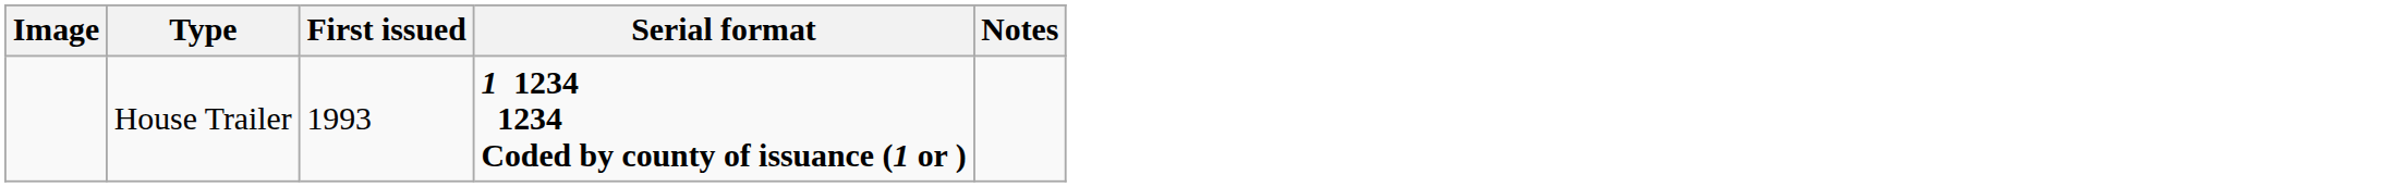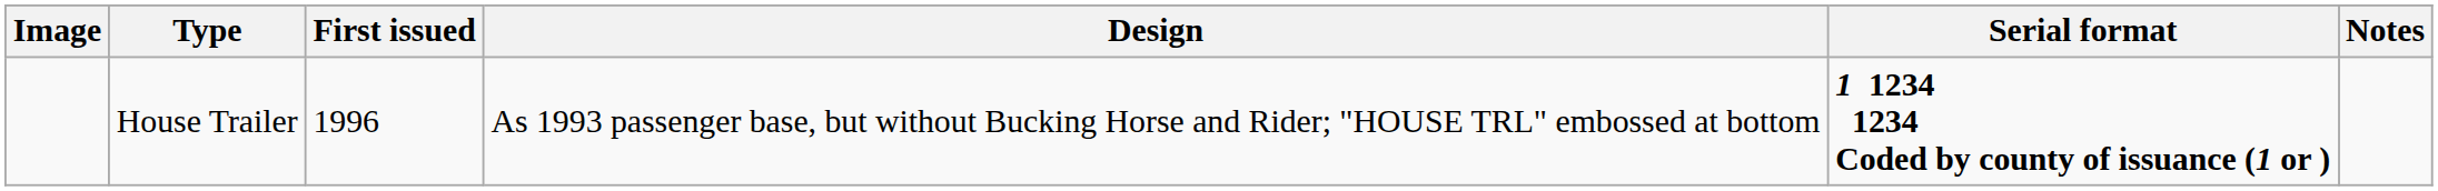 <table class="wikitable">
 <tr>
 <th>Image</th>
 <th>Type</th>
 <th>First issued</th>
+<th>Design</th>
 <th>Serial format</th>
 <th>Notes</th>
 </tr>
 <tr>
 <td></td>
 <td>House Trailer</td>
-<td>1993</td>
+<td>1996</td>
+<td>As 1993 passenger base, but without Bucking Horse and Rider; "HOUSE TRL" embossed at bottom</td>
 <td><strong><em>1</em>  1234<br>  1234<br>Coded by county of issuance (<em>1</em> or )</strong></td>
 <td></td>
 </tr>
 </table>
